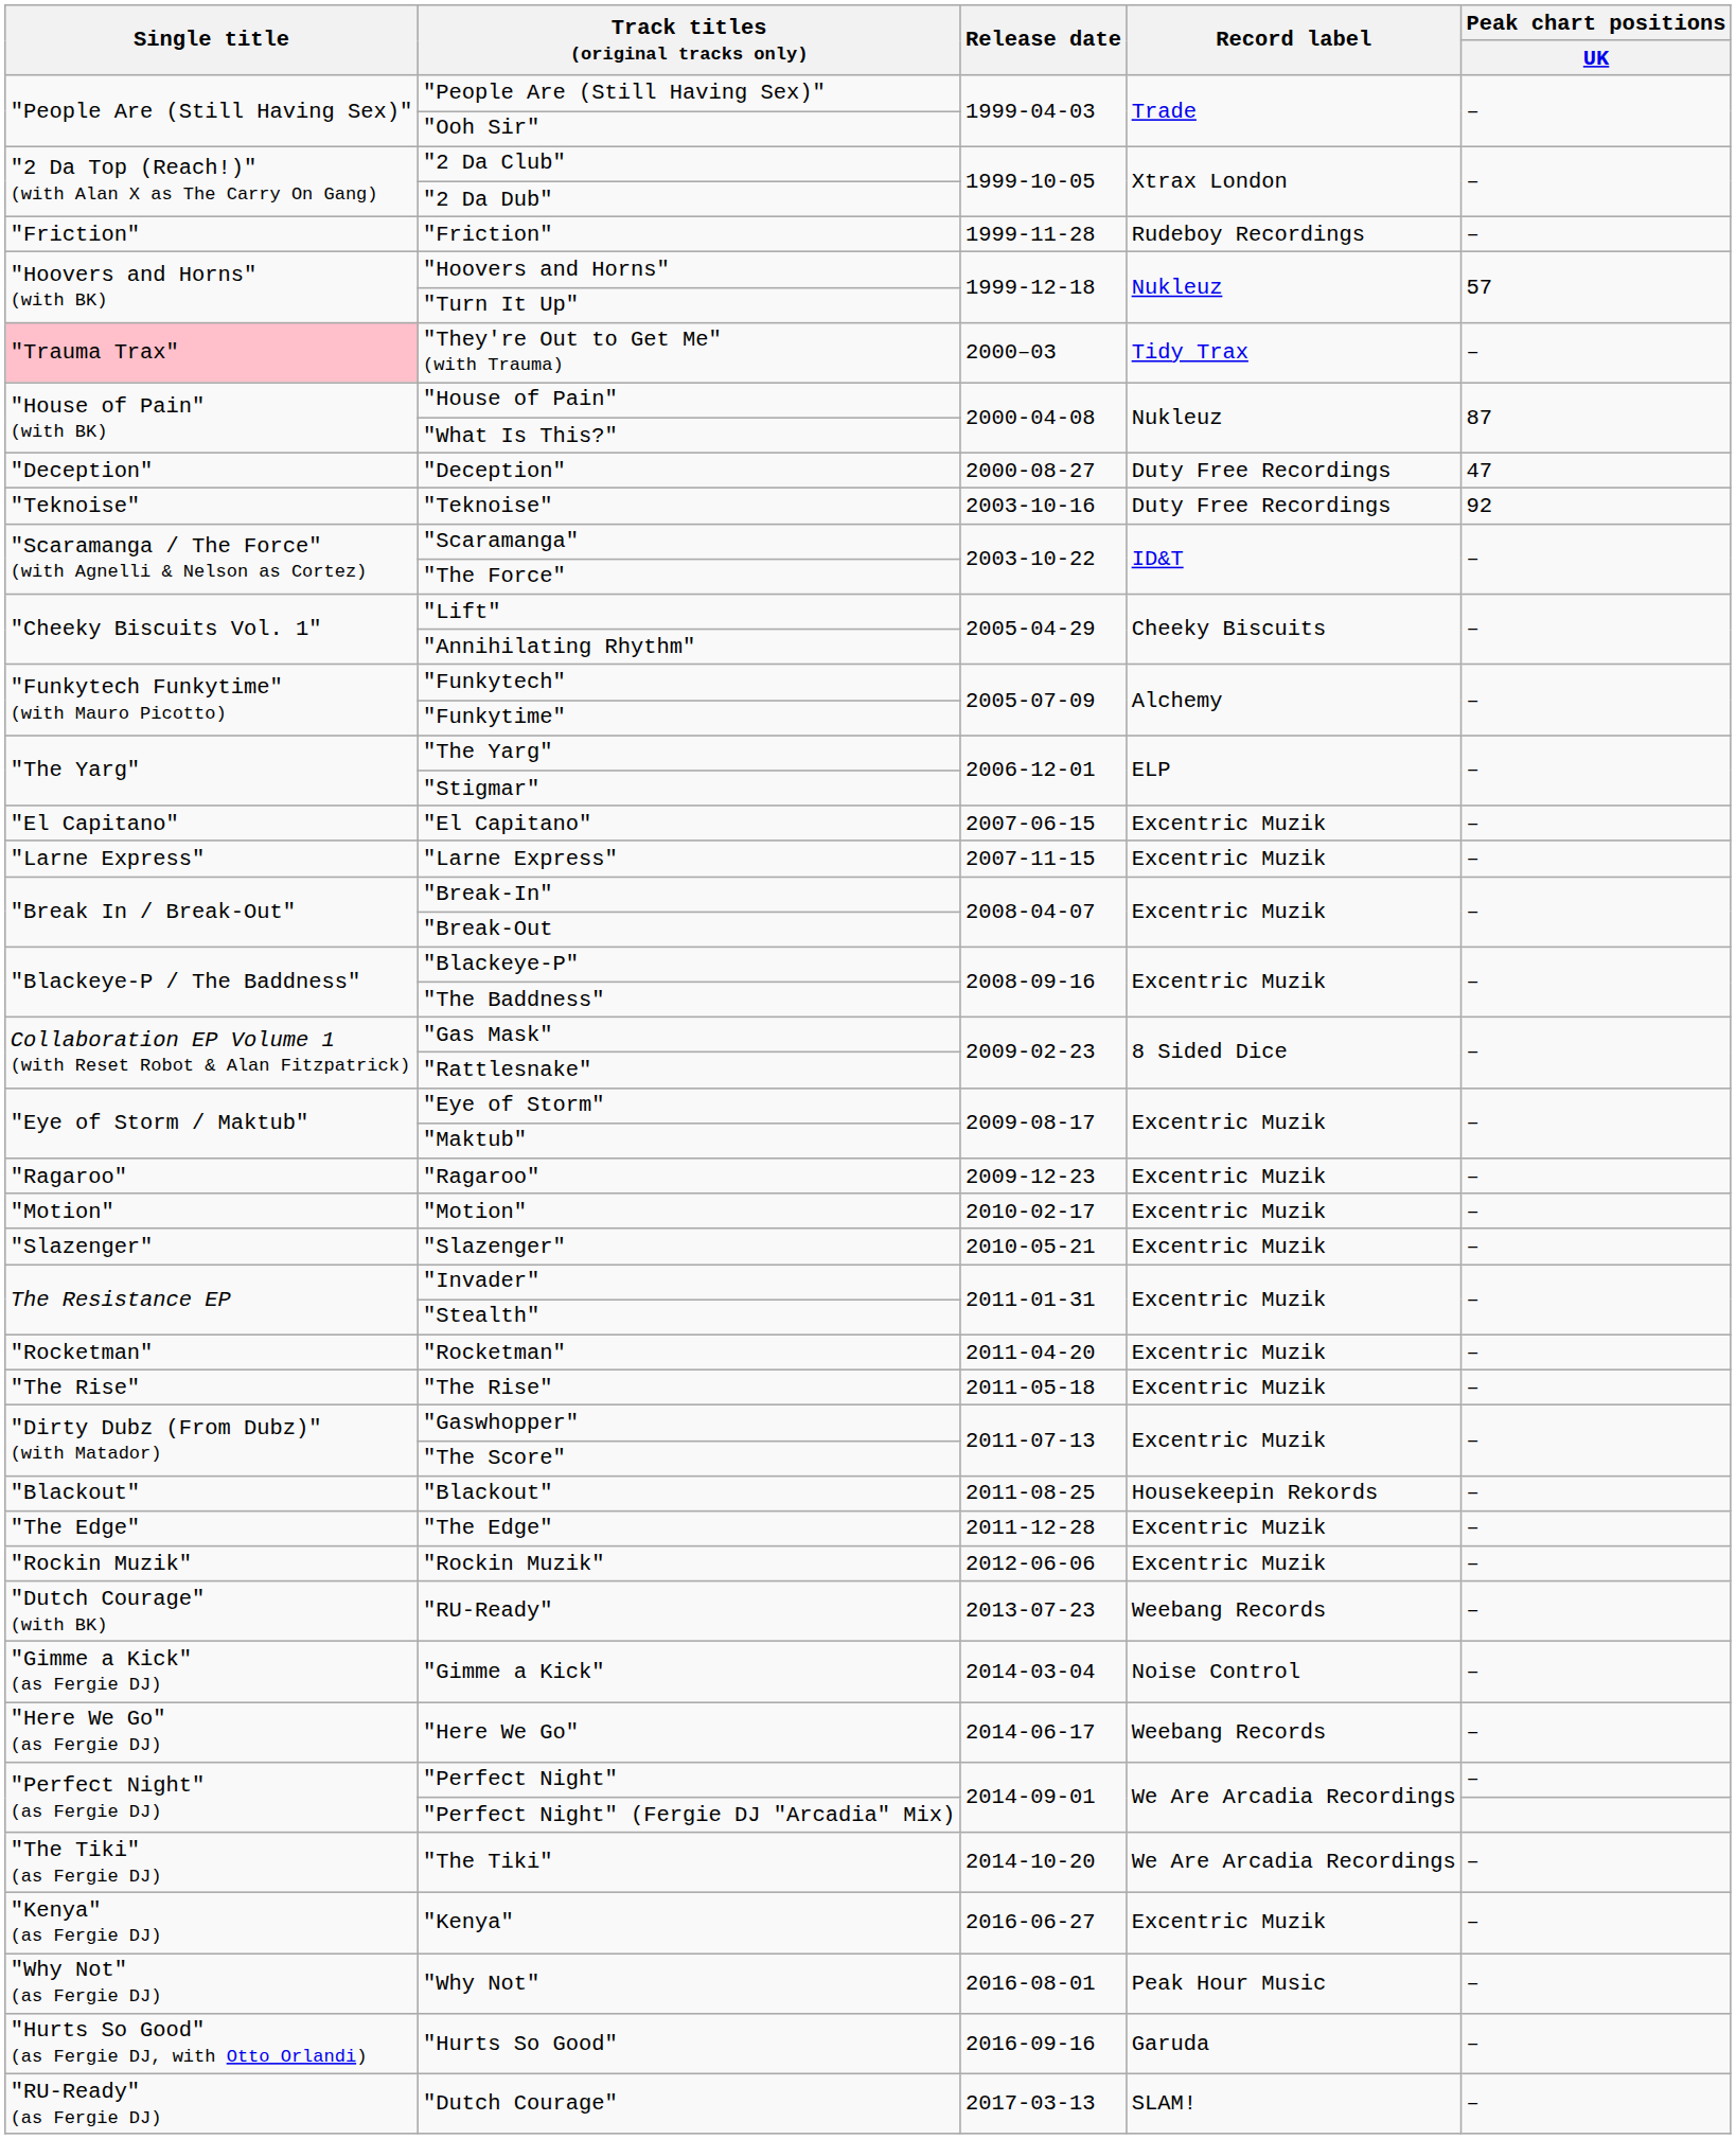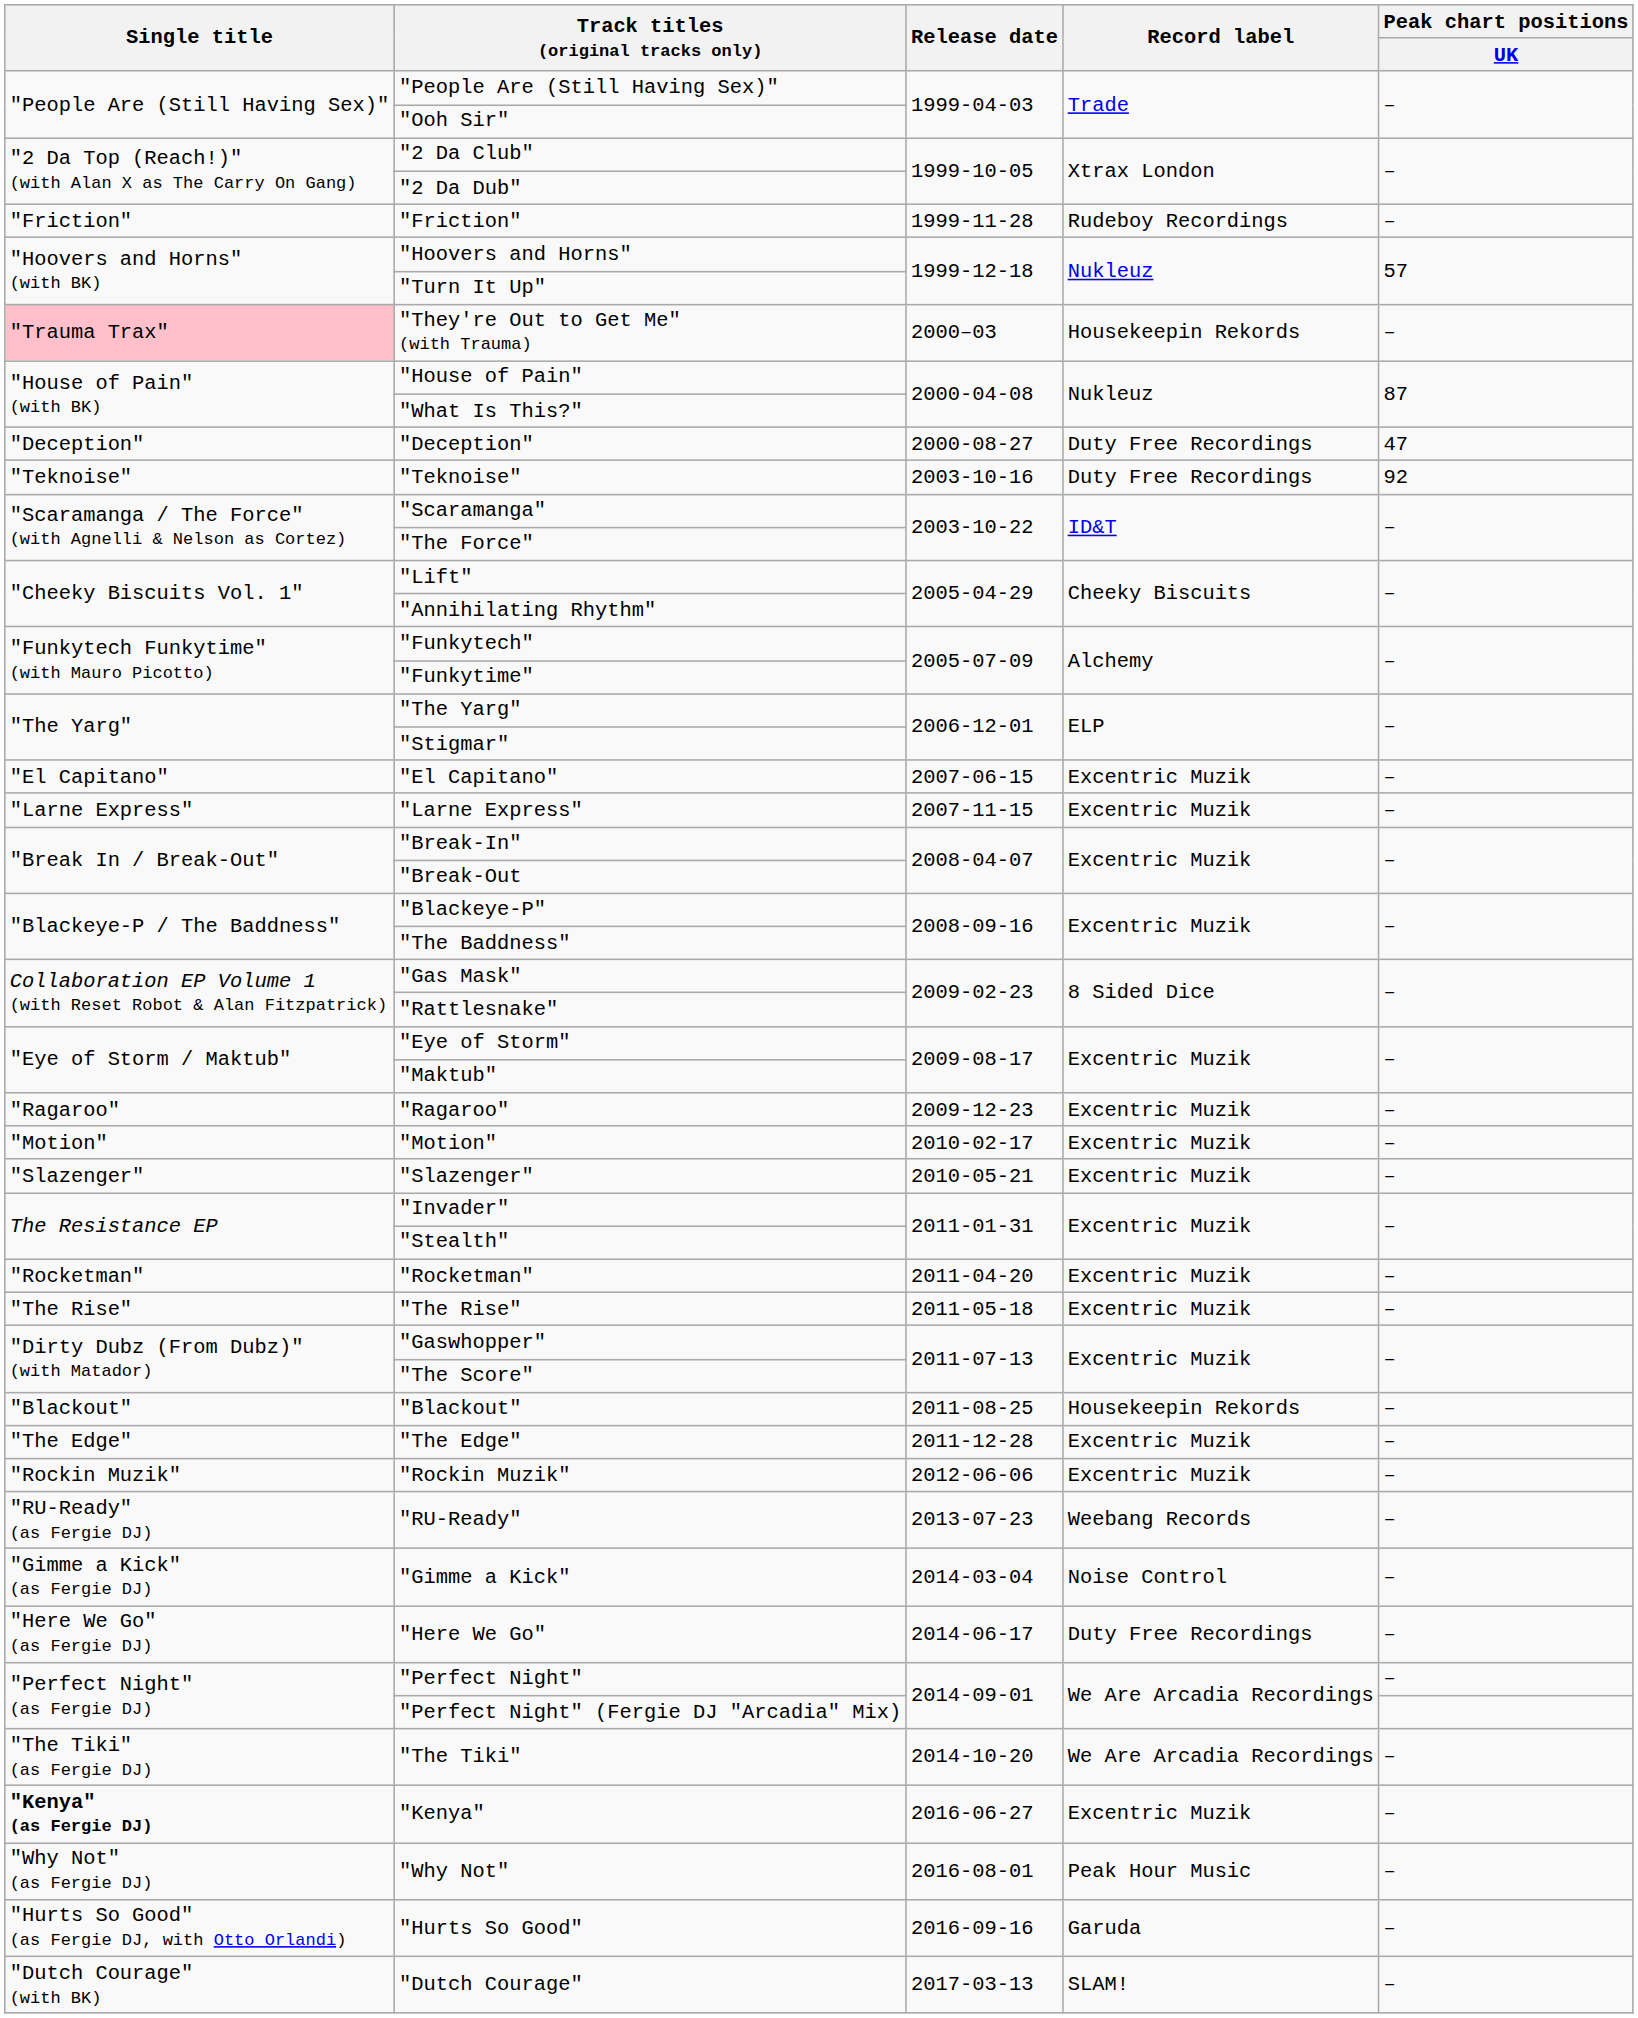 <table class="wikitable sortable">
 <tr>
 <th rowspan="2">Single title</th>
 <th rowspan="2">Track titles<br><small>(original tracks only)</small></th>
 <th rowspan="2">Release date</th>
 <th rowspan="2">Record label</th>
 <th>Peak chart positions</th>
 </tr>
 <tr>
 <th><a href='#'>UK</a></th>
 </tr>
 <tr>
 <td rowspan="2">"People Are (Still Having Sex)"</td>
 <td>"People Are (Still Having Sex)"</td>
 <td rowspan="2">1999-04-03</td>
 <td rowspan="2"><a href='#'>Trade</a></td>
 <td rowspan="2">–</td>
 </tr>
 <tr>
 <td>"Ooh Sir"</td>
 </tr>
 <tr>
 <td rowspan="2">"2 Da Top (Reach!)"<br><small>(with Alan X as The Carry On Gang)</small></td>
 <td>"2 Da Club"</td>
 <td rowspan="2">1999-10-05</td>
 <td rowspan="2">Xtrax London</td>
 <td rowspan="2">–</td>
 </tr>
 <tr>
 <td>"2 Da Dub"</td>
 </tr>
 <tr>
 <td>"Friction"</td>
 <td>"Friction"</td>
 <td>1999-11-28</td>
 <td>Rudeboy Recordings</td>
 <td>–</td>
 </tr>
 <tr>
 <td rowspan="2">"Hoovers and Horns"<br><small>(with BK)</small></td>
 <td>"Hoovers and Horns"</td>
 <td rowspan="2">1999-12-18</td>
 <td rowspan="2"><a href='#'>Nukleuz</a></td>
 <td rowspan="2">57</td>
 </tr>
 <tr>
 <td>"Turn It Up"</td>
 </tr>
 <tr>
 <td style="background: pink;">"Trauma Trax"</td>
 <td>"They're Out to Get Me"<br><small>(with Trauma)</small></td>
 <td>2000–03</td>
-<td><a href='#'>Tidy Trax</a></td>
+<td>Housekeepin Rekords</td>
 <td>–</td>
 </tr>
 <tr>
 <td rowspan="2">"House of Pain"<br><small>(with BK)</small></td>
 <td>"House of Pain"</td>
 <td rowspan="2">2000-04-08</td>
 <td rowspan="2">Nukleuz</td>
 <td rowspan="2">87</td>
 </tr>
 <tr>
 <td>"What Is This?"</td>
 </tr>
 <tr>
 <td>"Deception"</td>
 <td>"Deception"</td>
 <td>2000-08-27</td>
 <td>Duty Free Recordings</td>
 <td>47</td>
 </tr>
 <tr>
 <td>"Teknoise"</td>
 <td>"Teknoise"</td>
 <td>2003-10-16</td>
 <td>Duty Free Recordings</td>
 <td>92</td>
 </tr>
 <tr>
 <td rowspan="2">"Scaramanga / The Force"<br><small>(with Agnelli & Nelson as Cortez)</small></td>
 <td>"Scaramanga"</td>
 <td rowspan="2">2003-10-22</td>
 <td rowspan="2"><a href='#'>ID&T</a></td>
 <td rowspan="2">–</td>
 </tr>
 <tr>
 <td>"The Force"</td>
 </tr>
 <tr>
 <td rowspan="2">"Cheeky Biscuits Vol. 1"</td>
 <td>"Lift"</td>
 <td rowspan="2">2005-04-29</td>
 <td rowspan="2">Cheeky Biscuits</td>
 <td rowspan="2">–</td>
 </tr>
 <tr>
 <td>"Annihilating Rhythm"</td>
 </tr>
 <tr>
 <td rowspan="2">"Funkytech Funkytime"<br><small>(with Mauro Picotto)</small></td>
 <td>"Funkytech"</td>
 <td rowspan="2">2005-07-09</td>
 <td rowspan="2">Alchemy</td>
 <td rowspan="2">–</td>
 </tr>
 <tr>
 <td>"Funkytime"</td>
 </tr>
 <tr>
 <td rowspan="2">"The Yarg"</td>
 <td>"The Yarg"</td>
 <td rowspan="2">2006-12-01</td>
 <td rowspan="2">ELP</td>
 <td rowspan="2">–</td>
 </tr>
 <tr>
 <td>"Stigmar"</td>
 </tr>
 <tr>
 <td>"El Capitano"</td>
 <td>"El Capitano"</td>
 <td>2007-06-15</td>
 <td>Excentric Muzik</td>
 <td>–</td>
 </tr>
 <tr>
 <td>"Larne Express"</td>
 <td>"Larne Express"</td>
 <td>2007-11-15</td>
 <td>Excentric Muzik</td>
 <td>–</td>
 </tr>
 <tr>
 <td rowspan="2">"Break In / Break-Out"</td>
 <td>"Break-In"</td>
 <td rowspan="2">2008-04-07</td>
 <td rowspan="2">Excentric Muzik</td>
 <td rowspan="2">–</td>
 </tr>
 <tr>
 <td>"Break-Out</td>
 </tr>
 <tr>
 <td rowspan="2">"Blackeye-P / The Baddness"</td>
 <td>"Blackeye-P"</td>
 <td rowspan="2">2008-09-16</td>
 <td rowspan="2">Excentric Muzik</td>
 <td rowspan="2">–</td>
 </tr>
 <tr>
 <td>"The Baddness"</td>
 </tr>
 <tr>
 <td rowspan="2"><em>Collaboration EP Volume 1</em><br><small>(with Reset Robot & Alan Fitzpatrick)</small></td>
 <td>"Gas Mask"</td>
 <td rowspan="2">2009-02-23</td>
 <td rowspan="2">8 Sided Dice</td>
 <td rowspan="2">–</td>
 </tr>
 <tr>
 <td>"Rattlesnake"</td>
 </tr>
 <tr>
 <td rowspan="2">"Eye of Storm / Maktub"</td>
 <td>"Eye of Storm"</td>
 <td rowspan="2">2009-08-17</td>
 <td rowspan="2">Excentric Muzik</td>
 <td rowspan="2">–</td>
 </tr>
 <tr>
 <td>"Maktub"</td>
 </tr>
 <tr>
 <td>"Ragaroo"</td>
 <td>"Ragaroo"</td>
 <td>2009-12-23</td>
 <td>Excentric Muzik</td>
 <td>–</td>
 </tr>
 <tr>
 <td>"Motion"</td>
 <td>"Motion"</td>
 <td>2010-02-17</td>
 <td>Excentric Muzik</td>
 <td>–</td>
 </tr>
 <tr>
 <td>"Slazenger"</td>
 <td>"Slazenger"</td>
 <td>2010-05-21</td>
 <td>Excentric Muzik</td>
 <td>–</td>
 </tr>
 <tr>
 <td rowspan="2"><em>The Resistance EP</em></td>
 <td>"Invader"</td>
 <td rowspan="2">2011-01-31</td>
 <td rowspan="2">Excentric Muzik</td>
 <td rowspan="2">–</td>
 </tr>
 <tr>
 <td>"Stealth"</td>
 </tr>
 <tr>
 <td>"Rocketman"</td>
 <td>"Rocketman"</td>
 <td>2011-04-20</td>
 <td>Excentric Muzik</td>
 <td>–</td>
 </tr>
 <tr>
 <td>"The Rise"</td>
 <td>"The Rise"</td>
 <td>2011-05-18</td>
 <td>Excentric Muzik</td>
 <td>–</td>
 </tr>
 <tr>
 <td rowspan="2">"Dirty Dubz (From Dubz)"<br><small>(with Matador)</small></td>
 <td>"Gaswhopper"</td>
 <td rowspan="2">2011-07-13</td>
 <td rowspan="2">Excentric Muzik</td>
 <td rowspan="2">–</td>
 </tr>
 <tr>
 <td>"The Score"</td>
 </tr>
 <tr>
 <td>"Blackout"</td>
 <td>"Blackout"</td>
 <td>2011-08-25</td>
 <td>Housekeepin Rekords</td>
 <td>–</td>
 </tr>
 <tr>
 <td>"The Edge"</td>
 <td>"The Edge"</td>
 <td>2011-12-28</td>
 <td>Excentric Muzik</td>
 <td>–</td>
 </tr>
 <tr>
 <td>"Rockin Muzik"</td>
 <td>"Rockin Muzik"</td>
 <td>2012-06-06</td>
 <td>Excentric Muzik</td>
 <td>–</td>
 </tr>
 <tr>
-<td>"Dutch Courage"<br><small>(with BK)</small></td>
+<td>"RU-Ready"<br><small>(as Fergie DJ)</small></td>
 <td>"RU-Ready"</td>
 <td>2013-07-23</td>
 <td>Weebang Records</td>
 <td>–</td>
 </tr>
 <tr>
 <td>"Gimme a Kick"<br><small>(as Fergie DJ)</small></td>
 <td>"Gimme a Kick"</td>
 <td>2014-03-04</td>
 <td>Noise Control</td>
 <td>–</td>
 </tr>
 <tr>
 <td>"Here We Go"<br><small>(as Fergie DJ)</small></td>
 <td>"Here We Go"</td>
 <td>2014-06-17</td>
-<td>Weebang Records</td>
+<td>Duty Free Recordings</td>
 <td>–</td>
 </tr>
 <tr>
 <td rowspan="2">"Perfect Night"<br><small>(as Fergie DJ)</small></td>
 <td>"Perfect Night"</td>
 <td rowspan="2">2014-09-01</td>
 <td rowspan="2">We Are Arcadia Recordings</td>
 <td>–</td>
 </tr>
 <tr>
 <td>"Perfect Night" (Fergie DJ "Arcadia" Mix)</td>
 <td></td>
 </tr>
 <tr>
 <td>"The Tiki"<br><small>(as Fergie DJ)</small></td>
 <td>"The Tiki"</td>
 <td>2014-10-20</td>
 <td>We Are Arcadia Recordings</td>
 <td>–</td>
 </tr>
 <tr>
-<td>"Kenya"<br><small>(as Fergie DJ)</small></td>
+<td><strong>"Kenya"<br><small>(as Fergie DJ)</small></strong></td>
 <td>"Kenya"</td>
 <td>2016-06-27</td>
 <td>Excentric Muzik</td>
 <td>–</td>
 </tr>
 <tr>
 <td>"Why Not"<br><small>(</small><small>as Fergie DJ)</small></td>
 <td>"Why Not"</td>
 <td>2016-08-01</td>
 <td>Peak Hour Music</td>
 <td>–</td>
 </tr>
 <tr>
 <td>"Hurts So Good"<br><small>(as Fergie DJ, with <a href='#'>Otto Orlandi</a>)</small></td>
 <td>"Hurts So Good"</td>
 <td>2016-09-16</td>
 <td>Garuda</td>
 <td>–</td>
 </tr>
 <tr>
-<td>"RU-Ready"<br><small>(as Fergie DJ)</small></td>
+<td>"Dutch Courage"<br><small>(with BK)</small></td>
 <td>"Dutch Courage"</td>
 <td>2017-03-13</td>
 <td>SLAM!</td>
 <td>–</td>
 </tr>
 </table>
